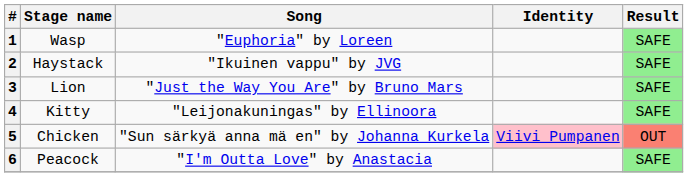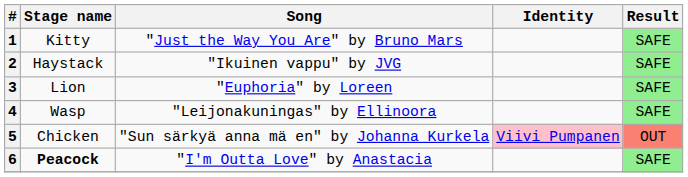 <table class="wikitable plainrowheaders" style="text-align: center;">
 <tr>
 <th>#</th>
 <th>Stage name</th>
 <th>Song</th>
 <th>Identity</th>
 <th>Result</th>
 </tr>
 <tr>
 <th>1</th>
-<td>Wasp</td>
-<td>"<a href='#'>Euphoria</a>" by <a href='#'>Loreen</a></td>
+<td>Kitty</td>
+<td>"<a href='#'>Just the Way You Are</a>" by <a href='#'>Bruno Mars</a></td>
 <td></td>
 <td bgcolor=lightgreen>SAFE</td>
 </tr>
 <tr>
 <th>2</th>
 <td>Haystack</td>
 <td>"Ikuinen vappu" by <a href='#'>JVG</a></td>
 <td></td>
 <td bgcolor=lightgreen>SAFE</td>
 </tr>
 <tr>
 <th>3</th>
 <td>Lion</td>
-<td>"<a href='#'>Just the Way You Are</a>" by <a href='#'>Bruno Mars</a></td>
+<td>"<a href='#'>Euphoria</a>" by <a href='#'>Loreen</a></td>
 <td></td>
 <td bgcolor=lightgreen>SAFE</td>
 </tr>
 <tr>
 <th>4</th>
-<td>Kitty</td>
+<td>Wasp</td>
 <td>"Leijonakuningas" by <a href='#'>Ellinoora</a></td>
 <td></td>
 <td bgcolor=lightgreen>SAFE</td>
 </tr>
 <tr>
 <th>5</th>
 <td>Chicken</td>
 <td>"Sun särkyä anna mä en" by <a href='#'>Johanna Kurkela</a></td>
 <td style="background: pink;"><a href='#'>Viivi Pumpanen</a></td>
 <td bgcolor=salmon>OUT</td>
 </tr>
 <tr>
 <th>6</th>
-<td>Peacock</td>
+<td><strong>Peacock</strong></td>
 <td>"<a href='#'>I'm Outta Love</a>" by <a href='#'>Anastacia</a></td>
 <td></td>
 <td bgcolor=lightgreen>SAFE</td>
 </tr>
 <tr>
 </tr>
 </table>
